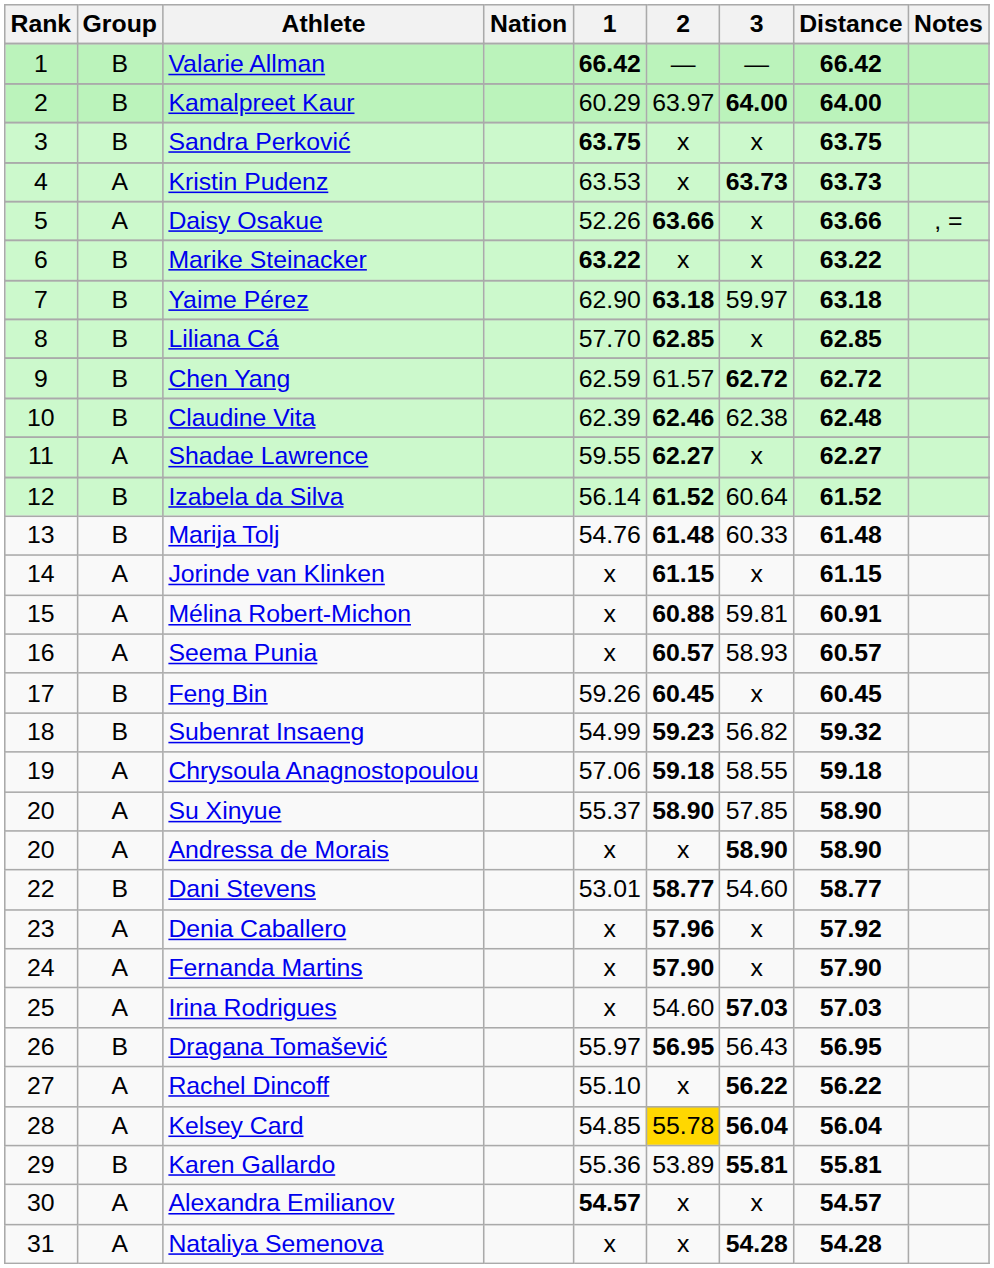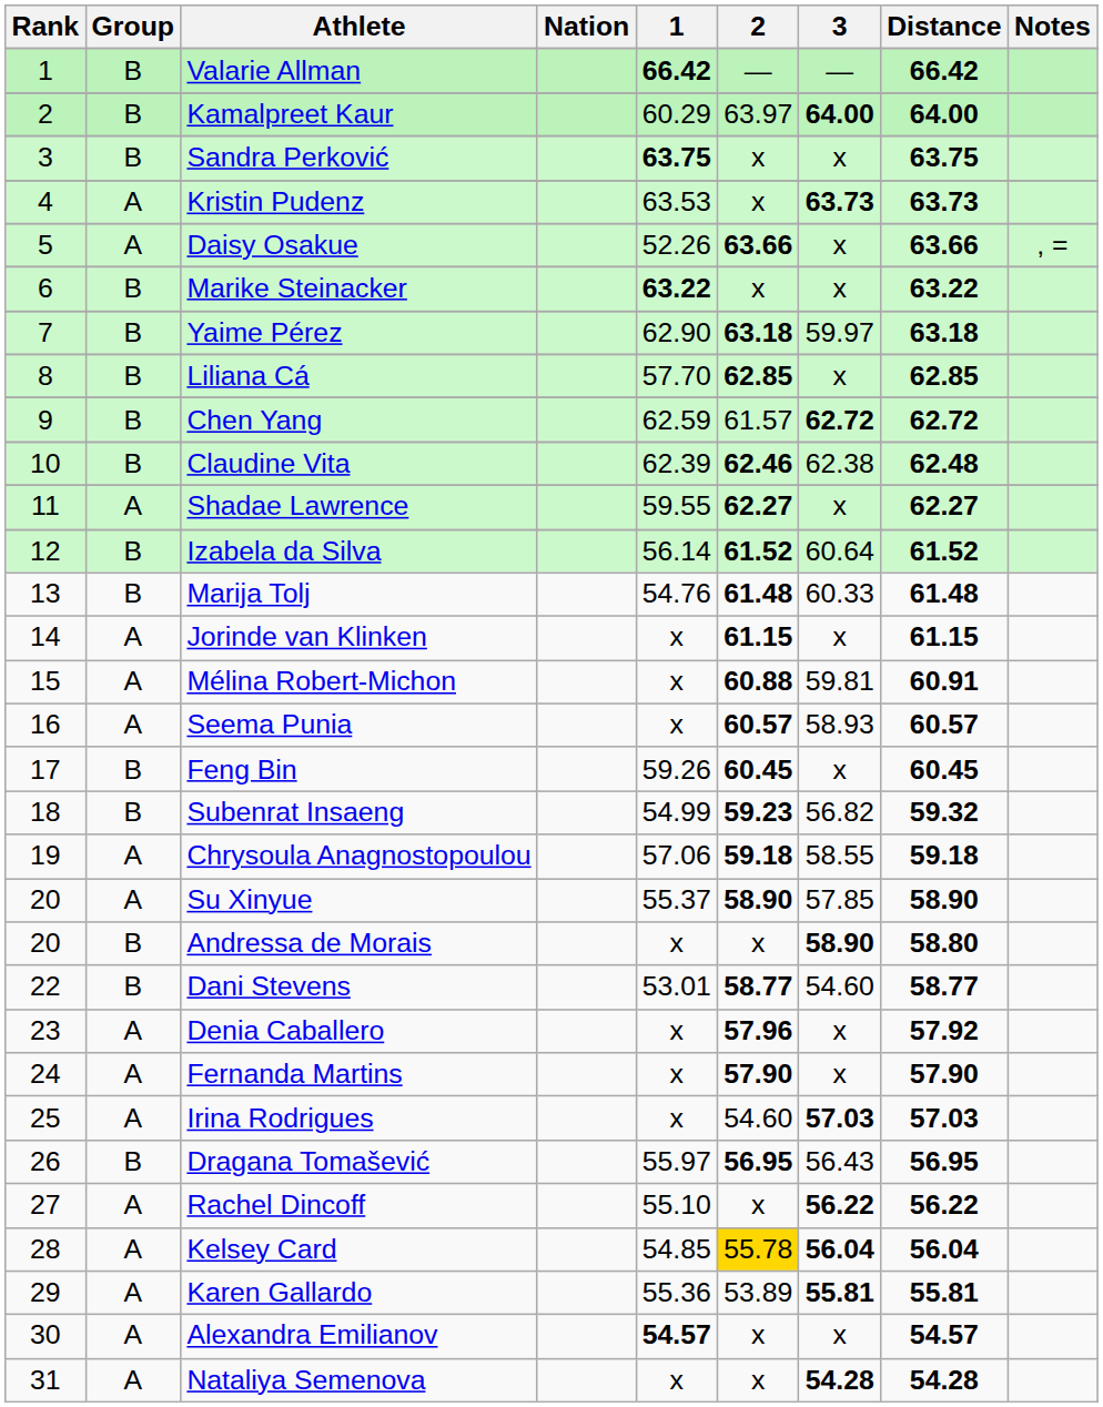 <table class="wikitable sortable" style="text-align:center">
 <tr>
 <th>Rank</th>
 <th>Group</th>
 <th>Athlete</th>
 <th>Nation</th>
 <th>1</th>
 <th>2</th>
 <th>3</th>
 <th>Distance</th>
 <th>Notes</th>
 </tr>
 <tr>
 </tr>
 <tr bgcolor=#bbf3bb>
 <td>1</td>
 <td>B</td>
 <td align="left"><a href='#'>Valarie Allman</a></td>
 <td align="left"></td>
 <td><strong>66.42</strong></td>
 <td>—</td>
 <td>—</td>
 <td><strong>66.42</strong></td>
 <td></td>
 </tr>
 <tr>
 </tr>
 <tr bgcolor=#bbf3bb>
 <td>2</td>
 <td>B</td>
 <td align="left"><a href='#'>Kamalpreet Kaur</a></td>
 <td align="left"></td>
 <td>60.29</td>
 <td>63.97</td>
 <td><strong>64.00</strong></td>
 <td><strong>64.00</strong></td>
 <td></td>
 </tr>
 <tr>
 </tr>
 <tr bgcolor=#ccf9cc>
 <td>3</td>
 <td>B</td>
 <td align="left"><a href='#'>Sandra Perković</a></td>
 <td align="left"></td>
 <td><strong>63.75</strong></td>
 <td>x</td>
 <td>x</td>
 <td><strong>63.75</strong></td>
 <td></td>
 </tr>
 <tr>
 </tr>
 <tr bgcolor=#ccf9cc>
 <td>4</td>
 <td>A</td>
 <td align="left"><a href='#'>Kristin Pudenz</a></td>
 <td align="left"></td>
 <td>63.53</td>
 <td>x</td>
 <td><strong>63.73</strong></td>
 <td><strong>63.73</strong></td>
 <td></td>
 </tr>
 <tr>
 </tr>
 <tr bgcolor=#ccf9cc>
 <td>5</td>
 <td>A</td>
 <td align="left"><a href='#'>Daisy Osakue</a></td>
 <td align="left"></td>
 <td>52.26</td>
 <td><strong>63.66</strong></td>
 <td>x</td>
 <td><strong>63.66</strong></td>
 <td>, =</td>
 </tr>
 <tr>
 </tr>
 <tr bgcolor=#ccf9cc>
 <td>6</td>
 <td>B</td>
 <td align="left"><a href='#'>Marike Steinacker</a></td>
 <td align="left"></td>
 <td><strong>63.22</strong></td>
 <td>x</td>
 <td>x</td>
 <td><strong>63.22</strong></td>
 <td></td>
 </tr>
 <tr>
 </tr>
 <tr bgcolor=#ccf9cc>
 <td>7</td>
 <td>B</td>
 <td align="left"><a href='#'>Yaime Pérez</a></td>
 <td align="left"></td>
 <td>62.90</td>
 <td><strong>63.18</strong></td>
 <td>59.97</td>
 <td><strong>63.18</strong></td>
 <td></td>
 </tr>
 <tr>
 </tr>
 <tr bgcolor=#ccf9cc>
 <td>8</td>
 <td>B</td>
 <td align="left"><a href='#'>Liliana Cá</a></td>
 <td align="left"></td>
 <td>57.70</td>
 <td><strong>62.85</strong></td>
 <td>x</td>
 <td><strong>62.85</strong></td>
 <td></td>
 </tr>
 <tr>
 </tr>
 <tr bgcolor=#ccf9cc>
 <td>9</td>
 <td>B</td>
 <td align="left"><a href='#'>Chen Yang</a></td>
 <td align="left"></td>
 <td>62.59</td>
 <td>61.57</td>
 <td><strong>62.72</strong></td>
 <td><strong>62.72</strong></td>
 <td></td>
 </tr>
 <tr>
 </tr>
 <tr bgcolor=#ccf9cc>
 <td>10</td>
 <td>B</td>
 <td align="left"><a href='#'>Claudine Vita</a></td>
 <td align="left"></td>
 <td>62.39</td>
 <td><strong>62.46</strong></td>
 <td>62.38</td>
 <td><strong>62.48</strong></td>
 <td></td>
 </tr>
 <tr>
 </tr>
 <tr bgcolor=#ccf9cc>
 <td>11</td>
 <td>A</td>
 <td align="left"><a href='#'>Shadae Lawrence</a></td>
 <td align="left"></td>
 <td>59.55</td>
 <td><strong>62.27</strong></td>
 <td>x</td>
 <td><strong>62.27</strong></td>
 <td></td>
 </tr>
 <tr>
 </tr>
 <tr bgcolor=#ccf9cc>
 <td>12</td>
 <td>B</td>
 <td align="left"><a href='#'>Izabela da Silva</a></td>
 <td align="left"></td>
 <td>56.14</td>
 <td><strong>61.52</strong></td>
 <td>60.64</td>
 <td><strong>61.52</strong></td>
 <td></td>
 </tr>
 <tr>
 <td>13</td>
 <td>B</td>
 <td align="left"><a href='#'>Marija Tolj</a></td>
 <td align="left"></td>
 <td>54.76</td>
 <td><strong>61.48</strong></td>
 <td>60.33</td>
 <td><strong>61.48</strong></td>
 <td></td>
 </tr>
 <tr>
 <td>14</td>
 <td>A</td>
 <td align="left"><a href='#'>Jorinde van Klinken</a></td>
 <td align="left"></td>
 <td>x</td>
 <td><strong>61.15</strong></td>
 <td>x</td>
 <td><strong>61.15</strong></td>
 <td></td>
 </tr>
 <tr>
 <td>15</td>
 <td>A</td>
 <td align="left"><a href='#'>Mélina Robert-Michon</a></td>
 <td align="left"></td>
 <td>x</td>
 <td><strong>60.88</strong></td>
 <td>59.81</td>
 <td><strong>60.91</strong></td>
 <td></td>
 </tr>
 <tr>
 <td>16</td>
 <td>A</td>
 <td align="left"><a href='#'>Seema Punia</a></td>
 <td align="left"></td>
 <td>x</td>
 <td><strong>60.57</strong></td>
 <td>58.93</td>
 <td><strong>60.57</strong></td>
 <td></td>
 </tr>
 <tr>
 <td>17</td>
 <td>B</td>
 <td align="left"><a href='#'>Feng Bin</a></td>
 <td align="left"></td>
 <td>59.26</td>
 <td><strong>60.45</strong></td>
 <td>x</td>
 <td><strong>60.45</strong></td>
 <td></td>
 </tr>
 <tr>
 <td>18</td>
 <td>B</td>
 <td align="left"><a href='#'>Subenrat Insaeng</a></td>
 <td align="left"></td>
 <td>54.99</td>
 <td><strong>59.23</strong></td>
 <td>56.82</td>
 <td><strong>59.32</strong></td>
 <td></td>
 </tr>
 <tr>
 <td>19</td>
 <td>A</td>
 <td align="left"><a href='#'>Chrysoula Anagnostopoulou</a></td>
 <td align="left"></td>
 <td>57.06</td>
 <td><strong>59.18</strong></td>
 <td>58.55</td>
 <td><strong>59.18</strong></td>
 <td></td>
 </tr>
 <tr>
 <td>20</td>
 <td>A</td>
 <td align="left"><a href='#'>Su Xinyue</a></td>
 <td align="left"></td>
 <td>55.37</td>
 <td><strong>58.90</strong></td>
 <td>57.85</td>
 <td><strong>58.90</strong></td>
 <td></td>
 </tr>
 <tr>
 <td>20</td>
-<td>A</td>
+<td>B</td>
 <td align="left"><a href='#'>Andressa de Morais</a></td>
 <td align="left"></td>
 <td>x</td>
 <td>x</td>
 <td><strong>58.90</strong></td>
-<td><strong>58.90</strong></td>
+<td><strong>58.80</strong></td>
 <td></td>
 </tr>
 <tr>
 <td>22</td>
 <td>B</td>
 <td align="left"><a href='#'>Dani Stevens</a></td>
 <td align="left"></td>
 <td>53.01</td>
 <td><strong>58.77</strong></td>
 <td>54.60</td>
 <td><strong>58.77</strong></td>
 <td></td>
 </tr>
 <tr>
 <td>23</td>
 <td>A</td>
 <td align="left"><a href='#'>Denia Caballero</a></td>
 <td align="left"></td>
 <td>x</td>
 <td><strong>57.96</strong></td>
 <td>x</td>
 <td><strong>57.92</strong></td>
 <td></td>
 </tr>
 <tr>
 <td>24</td>
 <td>A</td>
 <td align="left"><a href='#'>Fernanda Martins</a></td>
 <td align="left"></td>
 <td>x</td>
 <td><strong>57.90</strong></td>
 <td>x</td>
 <td><strong>57.90</strong></td>
 <td></td>
 </tr>
 <tr>
 <td>25</td>
 <td>A</td>
 <td align="left"><a href='#'>Irina Rodrigues</a></td>
 <td align="left"></td>
 <td>x</td>
 <td>54.60</td>
 <td><strong>57.03</strong></td>
 <td><strong>57.03</strong></td>
 <td></td>
 </tr>
 <tr>
 <td>26</td>
 <td>B</td>
 <td align="left"><a href='#'>Dragana Tomašević</a></td>
 <td align="left"></td>
 <td>55.97</td>
 <td><strong>56.95</strong></td>
 <td>56.43</td>
 <td><strong>56.95</strong></td>
 <td></td>
 </tr>
 <tr>
 <td>27</td>
 <td>A</td>
 <td align="left"><a href='#'>Rachel Dincoff</a></td>
 <td align="left"></td>
 <td>55.10</td>
 <td>x</td>
 <td><strong>56.22</strong></td>
 <td><strong>56.22</strong></td>
 <td></td>
 </tr>
 <tr>
 <td>28</td>
 <td>A</td>
 <td align="left"><a href='#'>Kelsey Card</a></td>
 <td align="left"></td>
 <td>54.85</td>
 <td style="background: gold;">55.78</td>
 <td><strong>56.04</strong></td>
 <td><strong>56.04</strong></td>
 <td></td>
 </tr>
 <tr>
 <td>29</td>
-<td>B</td>
+<td>A</td>
 <td align="left"><a href='#'>Karen Gallardo</a></td>
 <td align="left"></td>
 <td>55.36</td>
 <td>53.89</td>
 <td><strong>55.81</strong></td>
 <td><strong>55.81</strong></td>
 <td></td>
 </tr>
 <tr>
 <td>30</td>
 <td>A</td>
 <td align="left"><a href='#'>Alexandra Emilianov</a></td>
 <td align="left"></td>
 <td><strong>54.57</strong></td>
 <td>x</td>
 <td>x</td>
 <td><strong>54.57</strong></td>
 <td></td>
 </tr>
 <tr>
 <td>31</td>
 <td>A</td>
 <td align="left"><a href='#'>Nataliya Semenova</a></td>
 <td align="left"></td>
 <td>x</td>
 <td>x</td>
 <td><strong>54.28</strong></td>
 <td><strong>54.28</strong></td>
 <td></td>
 </tr>
 </table>
